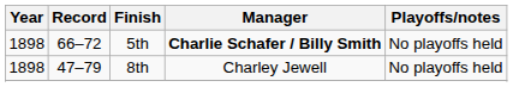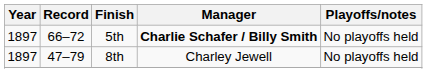 <table class="wikitable" style="text-align:center">
 <tr>
 <th>Year</th>
 <th>Record</th>
 <th>Finish</th>
 <th>Manager</th>
 <th>Playoffs/notes</th>
 </tr>
 <tr align=center>
-<td>1898</td>
+<td>1897</td>
 <td>66–72</td>
 <td>5th</td>
 <td><strong>Charlie Schafer / Billy Smith</strong></td>
 <td>No playoffs held</td>
 </tr>
 <tr align=center>
-<td>1898</td>
+<td>1897</td>
 <td>47–79</td>
 <td>8th</td>
 <td>Charley Jewell</td>
 <td>No playoffs held</td>
 </tr>
 <tr align=center>
 </tr>
 <tr>
 </tr>
 </table>
